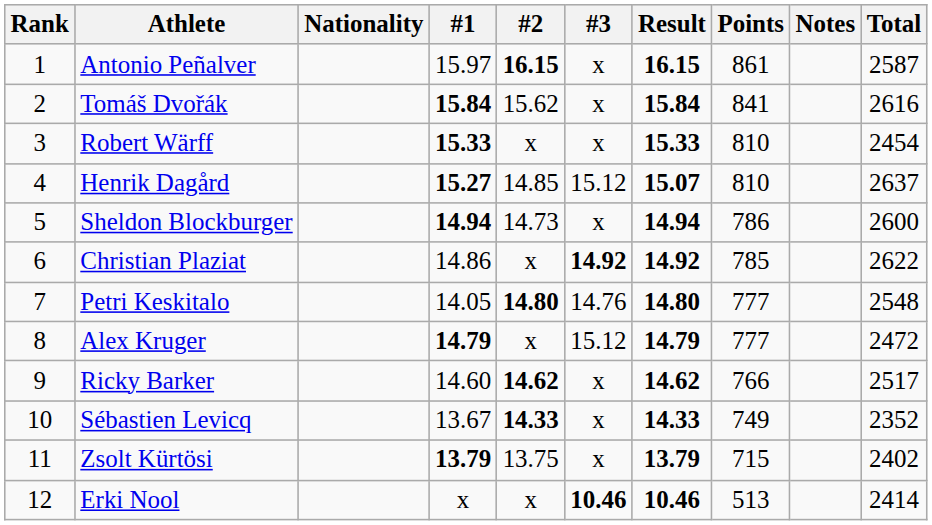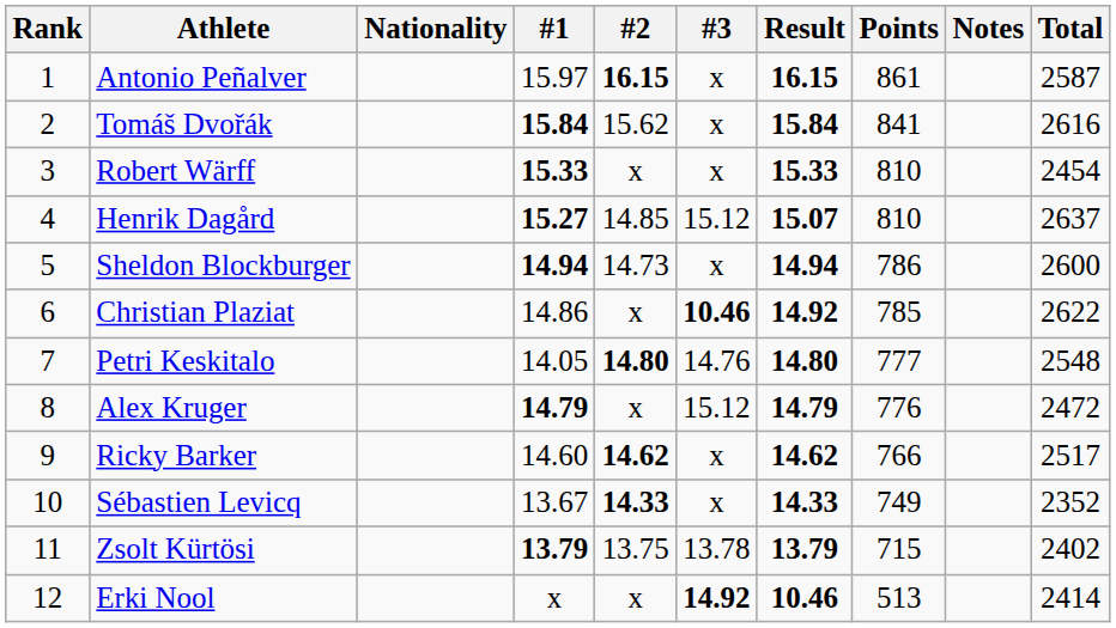 <table class="wikitable sortable" style="text-align:center">
 <tr>
 <th>Rank</th>
 <th>Athlete</th>
 <th>Nationality</th>
 <th>#1</th>
 <th>#2</th>
 <th>#3</th>
 <th>Result</th>
 <th>Points</th>
 <th>Notes</th>
 <th>Total</th>
 </tr>
 <tr>
 <td>1</td>
 <td align=left><a href='#'>Antonio Peñalver</a></td>
 <td align=left></td>
 <td>15.97</td>
 <td><strong>16.15</strong></td>
 <td>x</td>
 <td><strong>16.15</strong></td>
 <td>861</td>
 <td></td>
 <td>2587</td>
 </tr>
 <tr>
 <td>2</td>
 <td align=left><a href='#'>Tomáš Dvořák</a></td>
 <td align=left></td>
 <td><strong>15.84</strong></td>
 <td>15.62</td>
 <td>x</td>
 <td><strong>15.84</strong></td>
 <td>841</td>
 <td></td>
 <td>2616</td>
 </tr>
 <tr>
 <td>3</td>
 <td align=left><a href='#'>Robert Wärff</a></td>
 <td align=left></td>
 <td><strong>15.33</strong></td>
 <td>x</td>
 <td>x</td>
 <td><strong>15.33</strong></td>
 <td>810</td>
 <td></td>
 <td>2454</td>
 </tr>
 <tr>
 <td>4</td>
 <td align=left><a href='#'>Henrik Dagård</a></td>
 <td align=left></td>
 <td><strong>15.27</strong></td>
 <td>14.85</td>
 <td>15.12</td>
 <td><strong>15.07</strong></td>
 <td>810</td>
 <td></td>
 <td>2637</td>
 </tr>
 <tr>
 <td>5</td>
 <td align=left><a href='#'>Sheldon Blockburger</a></td>
 <td align=left></td>
 <td><strong>14.94</strong></td>
 <td>14.73</td>
 <td>x</td>
 <td><strong>14.94</strong></td>
 <td>786</td>
 <td></td>
 <td>2600</td>
 </tr>
 <tr>
 <td>6</td>
 <td align=left><a href='#'>Christian Plaziat</a></td>
 <td align=left></td>
 <td>14.86</td>
 <td>x</td>
-<td><strong>14.92</strong></td>
+<td><strong>10.46</strong></td>
 <td><strong>14.92</strong></td>
 <td>785</td>
 <td></td>
 <td>2622</td>
 </tr>
 <tr>
 <td>7</td>
 <td align=left><a href='#'>Petri Keskitalo</a></td>
 <td align=left></td>
 <td>14.05</td>
 <td><strong>14.80</strong></td>
 <td>14.76</td>
 <td><strong>14.80</strong></td>
 <td>777</td>
 <td></td>
 <td>2548</td>
 </tr>
 <tr>
 <td>8</td>
 <td align=left><a href='#'>Alex Kruger</a></td>
 <td align=left></td>
 <td><strong>14.79</strong></td>
 <td>x</td>
 <td>15.12</td>
 <td><strong>14.79</strong></td>
-<td>777</td>
+<td>776</td>
 <td></td>
 <td>2472</td>
 </tr>
 <tr>
 <td>9</td>
 <td align=left><a href='#'>Ricky Barker</a></td>
 <td align=left></td>
 <td>14.60</td>
 <td><strong>14.62</strong></td>
 <td>x</td>
 <td><strong>14.62</strong></td>
 <td>766</td>
 <td></td>
 <td>2517</td>
 </tr>
 <tr>
 <td>10</td>
 <td align=left><a href='#'>Sébastien Levicq</a></td>
 <td align=left></td>
 <td>13.67</td>
 <td><strong>14.33</strong></td>
 <td>x</td>
 <td><strong>14.33</strong></td>
 <td>749</td>
 <td></td>
 <td>2352</td>
 </tr>
 <tr>
 <td>11</td>
 <td align=left><a href='#'>Zsolt Kürtösi</a></td>
 <td align=left></td>
 <td><strong>13.79</strong></td>
 <td>13.75</td>
-<td>x</td>
+<td>13.78</td>
 <td><strong>13.79</strong></td>
 <td>715</td>
 <td></td>
 <td>2402</td>
 </tr>
 <tr>
 <td>12</td>
 <td align=left><a href='#'>Erki Nool</a></td>
 <td align=left></td>
 <td>x</td>
 <td>x</td>
-<td><strong>10.46</strong></td>
+<td><strong>14.92</strong></td>
 <td><strong>10.46</strong></td>
 <td>513</td>
 <td></td>
 <td>2414</td>
 </tr>
 </table>
